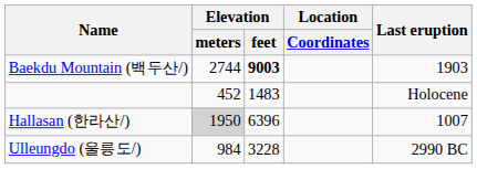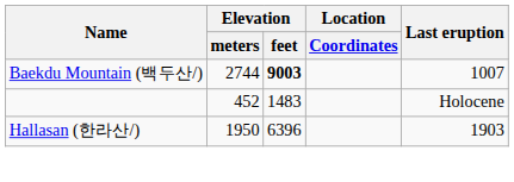 <table class="wikitable sortable">
 <tr>
 <th rowspan="2">Name</th>
 <th colspan ="2">Elevation</th>
 <th>Location</th>
 <th rowspan="2">Last eruption</th>
 </tr>
 <tr>
 <th>meters</th>
 <th>feet</th>
 <th><a href='#'>Coordinates</a></th>
 </tr>
 <tr align="right">
 <td align="left"><a href='#'>Baekdu Mountain</a> (백두산/)</td>
 <td>2744</td>
 <td><strong>9003</strong></td>
 <td></td>
-<td>1903</td>
+<td>1007</td>
 </tr>
 <tr align="right">
 <td align="left"></td>
 <td>452</td>
 <td>1483</td>
 <td></td>
 <td>Holocene</td>
 </tr>
 <tr align="right">
 <td align="left"><a href='#'>Hallasan</a> (한라산/)</td>
-<td style="background: lightgrey;">1950</td>
+<td>1950</td>
 <td>6396</td>
 <td></td>
-<td>1007</td>
-</tr>
-<tr align="right">
-<td align="left"><a href='#'>Ulleungdo</a> (울릉도/)</td>
-<td>984</td>
-<td>3228</td>
-<td></td>
-<td>2990 BC</td>
+<td>1903</td>
 </tr>
 </table>
